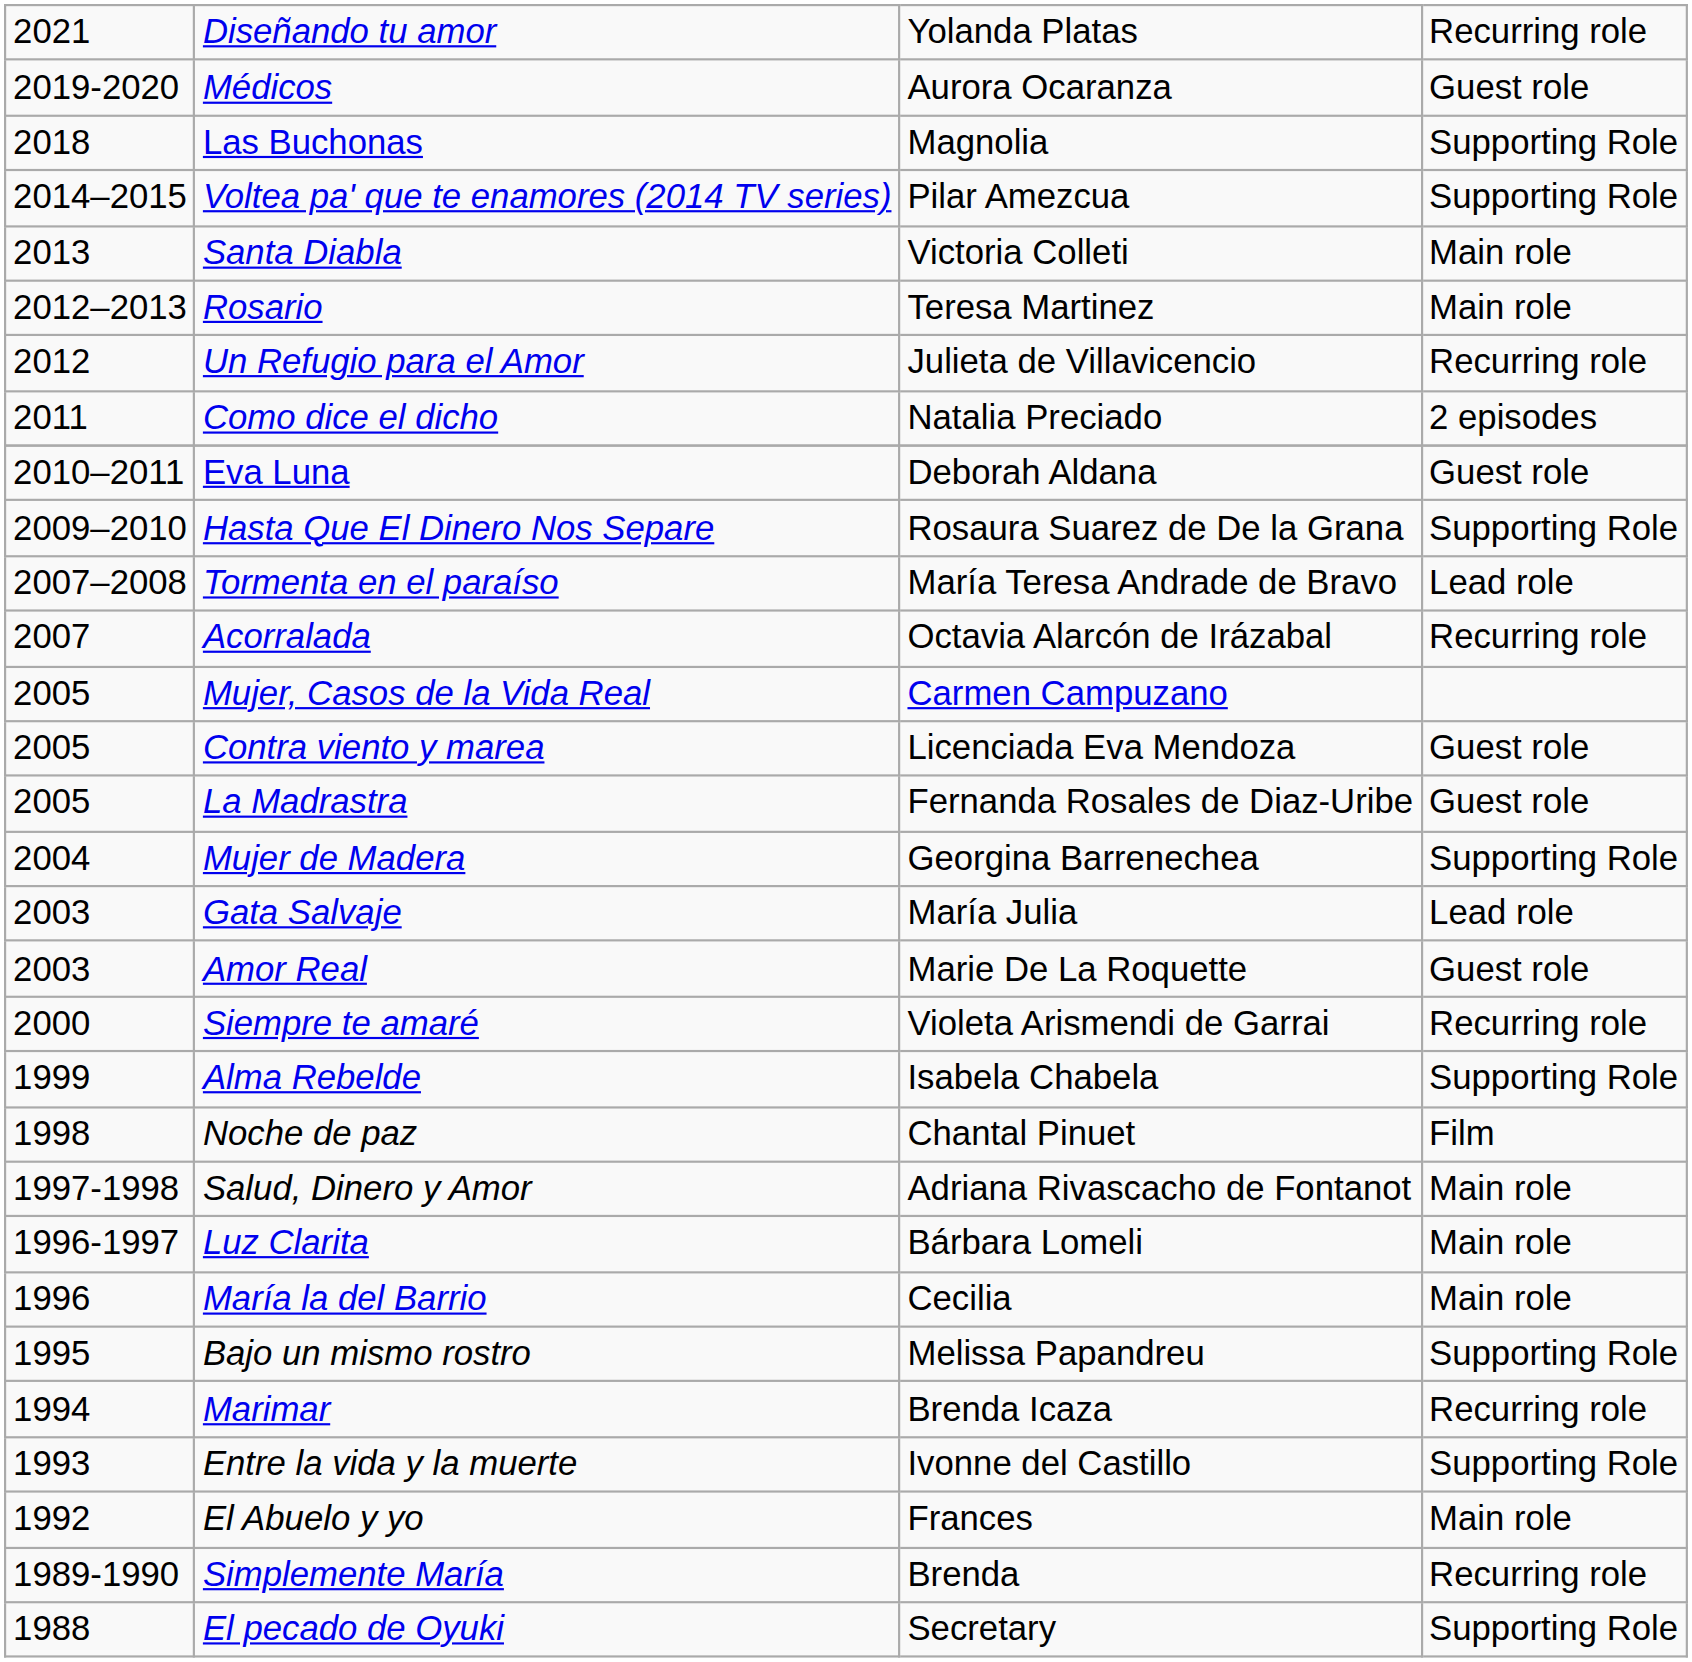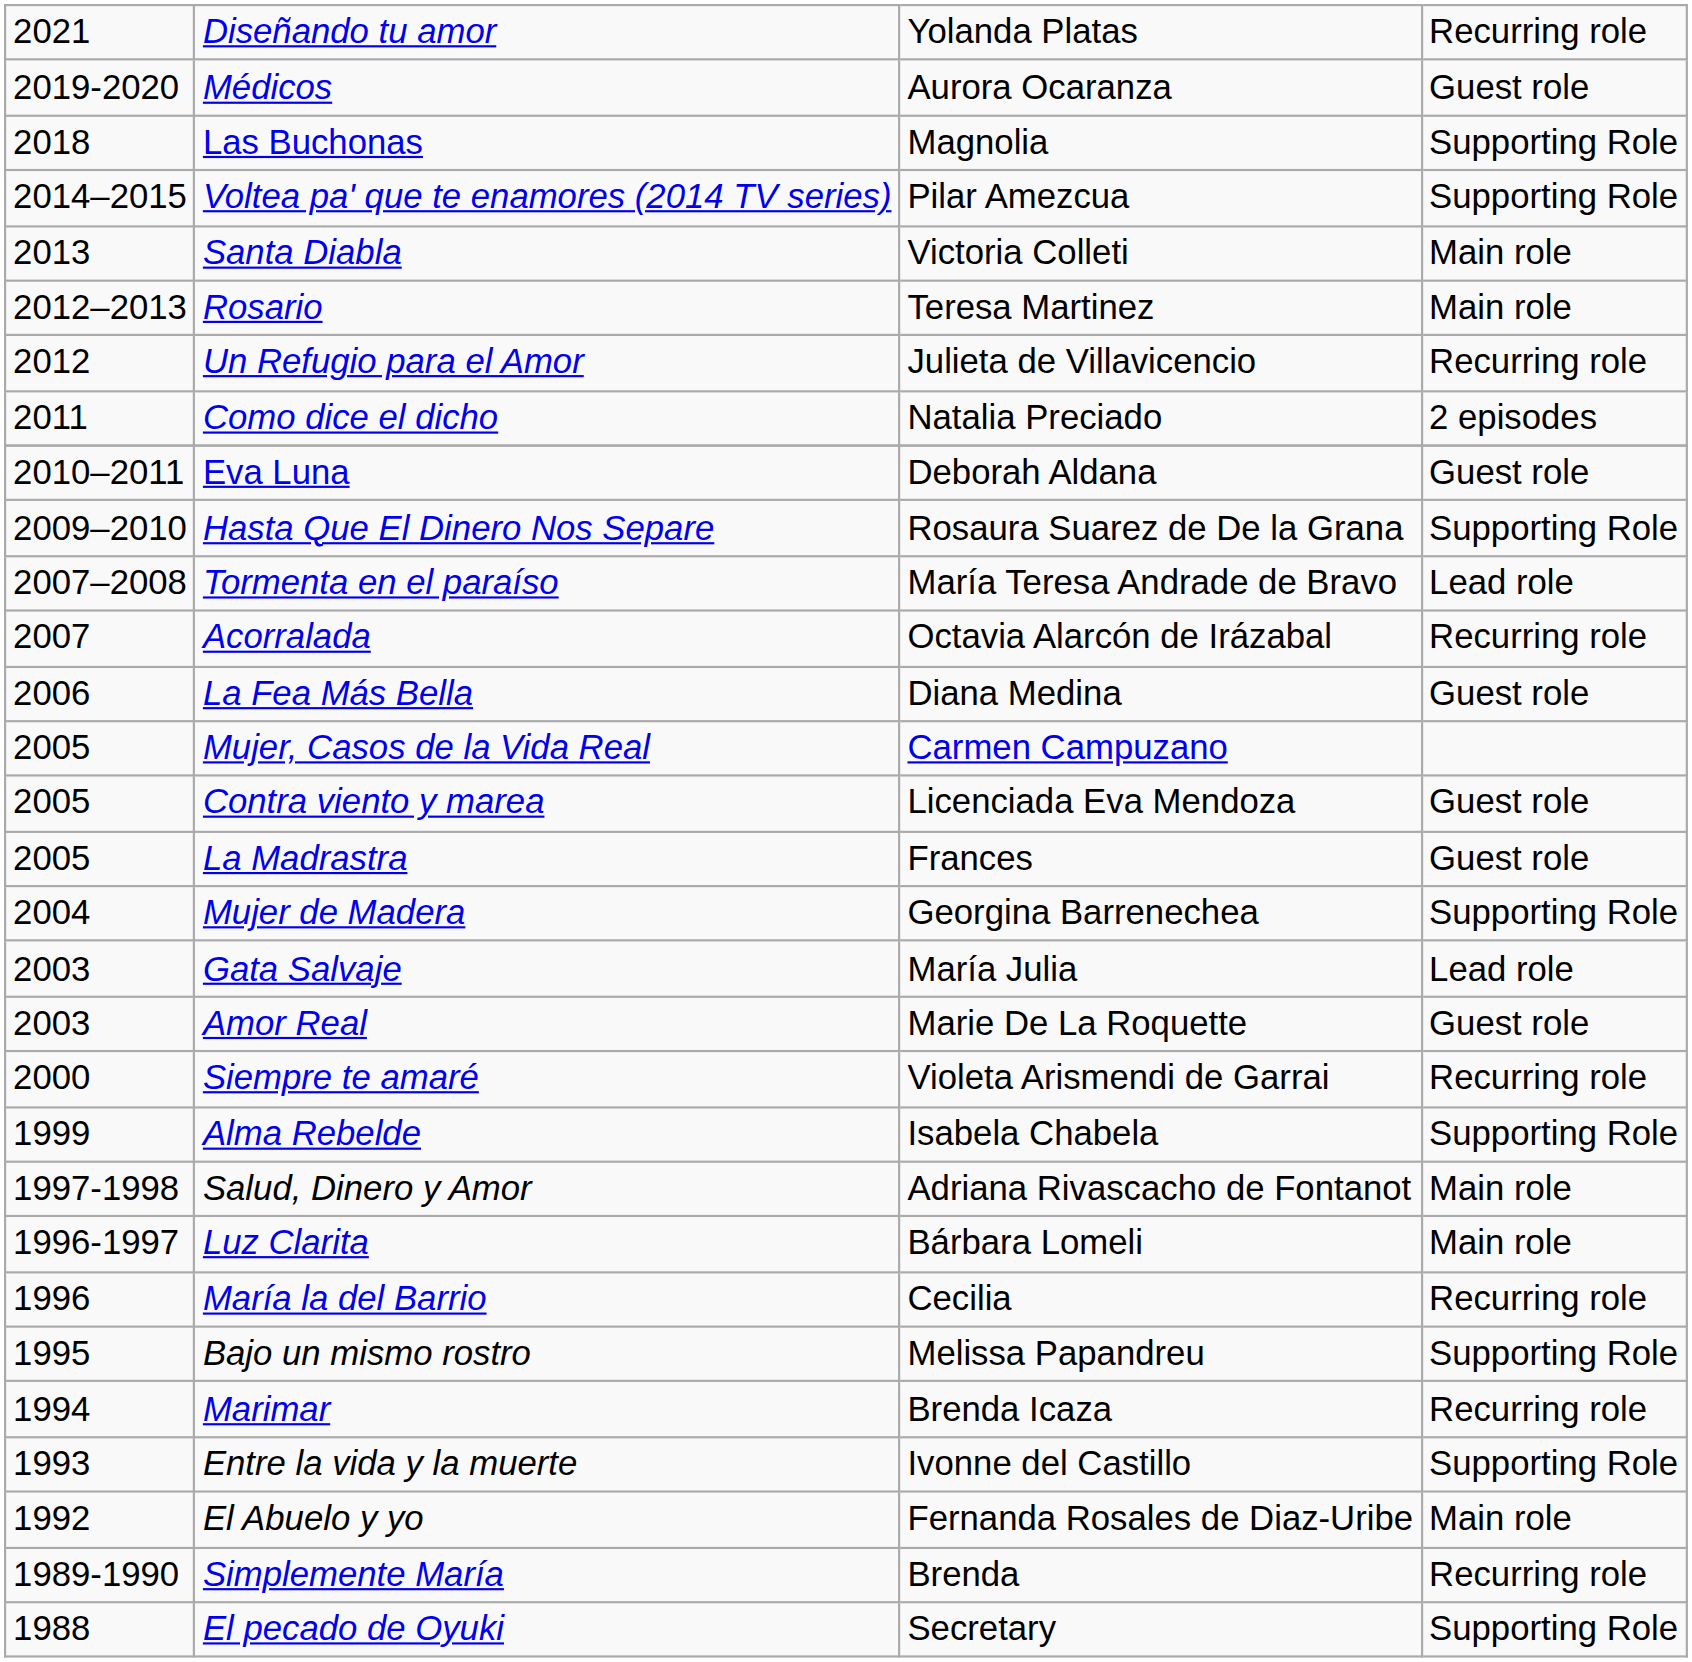 <table class="wikitable">
 <tr>
 <td>2021</td>
 <td><em><a href='#'>Diseñando tu amor</a></em></td>
 <td>Yolanda Platas</td>
 <td>Recurring role</td>
 </tr>
 <tr>
 <td>2019-2020</td>
 <td><em><a href='#'>Médicos</a></em></td>
 <td>Aurora Ocaranza</td>
 <td>Guest role</td>
 </tr>
 <tr>
 <td>2018</td>
 <td><a href='#'>Las Buchonas</a></td>
 <td>Magnolia</td>
 <td>Supporting Role</td>
 </tr>
 <tr>
 <td>2014–2015</td>
 <td><em><a href='#'>Voltea pa' que te enamores (2014 TV series)</a></em></td>
 <td>Pilar Amezcua</td>
 <td>Supporting Role</td>
 </tr>
 <tr>
 <td>2013</td>
 <td><em><a href='#'>Santa Diabla</a></em></td>
 <td>Victoria Colleti</td>
 <td>Main role</td>
 </tr>
 <tr>
 <td>2012–2013</td>
 <td><em><a href='#'>Rosario</a></em></td>
 <td>Teresa Martinez</td>
 <td>Main role</td>
 </tr>
 <tr>
 <td>2012</td>
 <td><em><a href='#'>Un Refugio para el Amor</a></em></td>
 <td>Julieta de Villavicencio</td>
 <td>Recurring role</td>
 </tr>
 <tr>
 <td>2011</td>
 <td><em><a href='#'>Como dice el dicho</a></em></td>
 <td>Natalia Preciado</td>
 <td>2 episodes</td>
 </tr>
 <tr>
 </tr>
 <tr>
 <td>2010–2011</td>
 <td><a href='#'>Eva Luna</a></td>
 <td>Deborah Aldana</td>
 <td>Guest role</td>
 </tr>
 <tr>
 <td>2009–2010</td>
 <td><em><a href='#'>Hasta Que El Dinero Nos Separe</a></em></td>
 <td>Rosaura Suarez de De la Grana</td>
 <td>Supporting Role</td>
 </tr>
 <tr>
 <td>2007–2008</td>
 <td><em><a href='#'>Tormenta en el paraíso</a></em></td>
 <td>María Teresa Andrade de Bravo</td>
 <td>Lead role</td>
 </tr>
 <tr>
 <td>2007</td>
 <td><em><a href='#'>Acorralada</a></em></td>
 <td>Octavia Alarcón de Irázabal</td>
 <td>Recurring role</td>
 </tr>
 <tr>
+<td>2006</td>
+<td><em><a href='#'>La Fea Más Bella</a></em></td>
+<td>Diana Medina</td>
+<td>Guest role</td>
+</tr>
+<tr>
 <td>2005</td>
 <td><em><a href='#'>Mujer, Casos de la Vida Real</a></em></td>
 <td><a href='#'>Carmen Campuzano</a></td>
 <td></td>
 </tr>
 <tr>
 <td>2005</td>
 <td><em><a href='#'>Contra viento y marea</a></em></td>
 <td>Licenciada Eva Mendoza</td>
 <td>Guest role</td>
 </tr>
 <tr>
 <td>2005</td>
 <td><em><a href='#'>La Madrastra</a></em></td>
-<td>Fernanda Rosales de Diaz-Uribe</td>
+<td>Frances</td>
 <td>Guest role</td>
 </tr>
 <tr>
 <td>2004</td>
 <td><em><a href='#'>Mujer de Madera</a></em></td>
 <td>Georgina Barrenechea</td>
 <td>Supporting Role</td>
 </tr>
 <tr>
 <td>2003</td>
 <td><em><a href='#'>Gata Salvaje</a></em></td>
 <td>María Julia</td>
 <td>Lead role</td>
 </tr>
 <tr>
 <td>2003</td>
 <td><em><a href='#'>Amor Real</a></em></td>
 <td>Marie De La Roquette</td>
 <td>Guest role</td>
 </tr>
 <tr>
 <td>2000</td>
 <td><em><a href='#'>Siempre te amaré</a></em></td>
 <td>Violeta Arismendi de Garrai</td>
 <td>Recurring role</td>
 </tr>
 <tr>
 <td>1999</td>
 <td><em><a href='#'>Alma Rebelde</a></em></td>
 <td>Isabela Chabela</td>
 <td>Supporting Role</td>
 </tr>
 <tr>
-<td>1998</td>
-<td><em>Noche de paz</em></td>
-<td>Chantal Pinuet</td>
-<td>Film</td>
-</tr>
-<tr>
 <td>1997-1998</td>
 <td><em>Salud, Dinero y Amor</em></td>
 <td>Adriana Rivascacho de Fontanot</td>
 <td>Main role</td>
 </tr>
 <tr>
 <td>1996-1997</td>
 <td><em><a href='#'>Luz Clarita</a></em></td>
 <td>Bárbara Lomeli</td>
 <td>Main role</td>
 </tr>
 <tr>
 <td>1996</td>
 <td><em><a href='#'>María la del Barrio</a></em></td>
 <td>Cecilia</td>
-<td>Main role</td>
+<td>Recurring role</td>
 </tr>
 <tr>
 <td>1995</td>
 <td><em>Bajo un mismo rostro</em></td>
 <td>Melissa Papandreu</td>
 <td>Supporting Role</td>
 </tr>
 <tr>
 <td>1994</td>
 <td><em><a href='#'>Marimar</a></em></td>
 <td>Brenda Icaza</td>
 <td>Recurring role</td>
 </tr>
 <tr>
 <td>1993</td>
 <td><em>Entre la vida y la muerte</em></td>
 <td>Ivonne del Castillo</td>
 <td>Supporting Role</td>
 </tr>
 <tr>
 <td>1992</td>
 <td><em>El Abuelo y yo</em></td>
-<td>Frances</td>
+<td>Fernanda Rosales de Diaz-Uribe</td>
 <td>Main role</td>
 </tr>
 <tr>
 <td>1989-1990</td>
 <td><em><a href='#'>Simplemente María</a></em></td>
 <td>Brenda</td>
 <td>Recurring role</td>
 </tr>
 <tr>
 <td>1988</td>
 <td><em><a href='#'>El pecado de Oyuki</a></em></td>
 <td>Secretary</td>
 <td>Supporting Role</td>
 </tr>
 </table>
